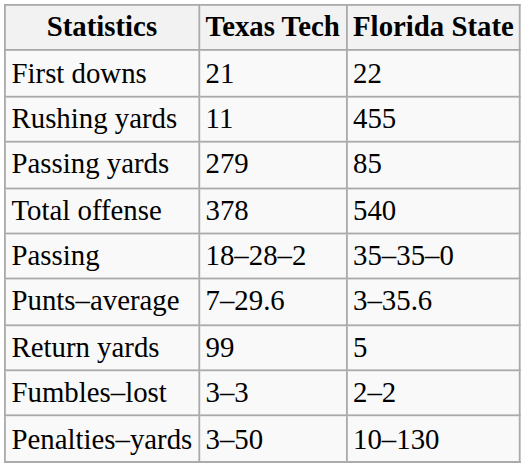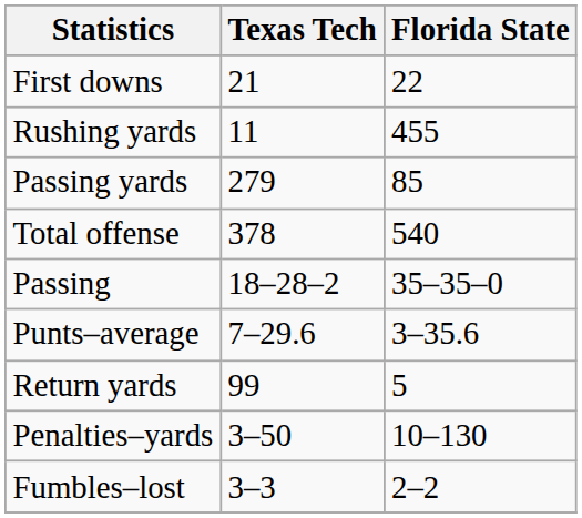 <table class="wikitable">
 <tr>
 <th>Statistics</th>
 <th>Texas Tech</th>
 <th>Florida State</th>
 </tr>
 <tr>
 <td>First downs</td>
 <td>21</td>
 <td>22</td>
 </tr>
 <tr>
 <td>Rushing yards</td>
 <td>11</td>
 <td>455</td>
 </tr>
 <tr>
 <td>Passing yards</td>
 <td>279</td>
 <td>85</td>
 </tr>
 <tr>
 <td>Total offense</td>
 <td>378</td>
 <td>540</td>
 </tr>
 <tr>
 <td>Passing</td>
 <td>18–28–2</td>
 <td>35–35–0</td>
 </tr>
 <tr>
 <td>Punts–average</td>
 <td>7–29.6</td>
 <td>3–35.6</td>
 </tr>
 <tr>
 <td>Return yards</td>
 <td>99</td>
 <td>5</td>
 </tr>
 <tr>
+<td>Penalties–yards</td>
+<td>3–50</td>
+<td>10–130</td>
+</tr>
+<tr>
 <td>Fumbles–lost</td>
 <td>3–3</td>
 <td>2–2</td>
 </tr>
 <tr>
-<td>Penalties–yards</td>
-<td>3–50</td>
-<td>10–130</td>
-</tr>
-<tr>
 </tr>
 </table>
